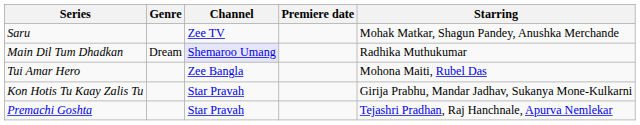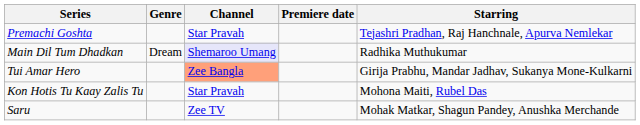 <table class="wikitable">
 <tr>
 <th scope="col">Series</th>
 <th scope="col">Genre</th>
 <th scope="col">Channel</th>
 <th scope="col">Premiere date</th>
 <th scope="col">Starring</th>
 </tr>
 <tr>
-<td><em>Saru</em></td>
+<td><em><a href='#'>Premachi Goshta</a></em></td>
 <td></td>
-<td><a href='#'>Zee TV</a></td>
+<td><a href='#'>Star Pravah</a></td>
 <td></td>
-<td>Mohak Matkar, Shagun Pandey, Anushka Merchande</td>
+<td><a href='#'>Tejashri Pradhan</a>, Raj Hanchnale, <a href='#'>Apurva Nemlekar</a></td>
 </tr>
 <tr>
 <td><em>Main Dil Tum Dhadkan</em></td>
 <td>Dream</td>
 <td style="background: lavender;"><a href='#'>Shemaroo Umang</a></td>
 <td></td>
 <td>Radhika Muthukumar</td>
 </tr>
 <tr>
 <td><em>Tui Amar Hero</em></td>
 <td></td>
-<td><a href='#'>Zee Bangla</a></td>
+<td style="background: lightsalmon;"><a href='#'>Zee Bangla</a></td>
 <td></td>
-<td>Mohona Maiti, <a href='#'>Rubel Das</a></td>
+<td>Girija Prabhu, Mandar Jadhav, Sukanya Mone-Kulkarni</td>
 </tr>
 <tr>
 <td><em>Kon Hotis Tu Kaay Zalis Tu</em></td>
 <td></td>
 <td><a href='#'>Star Pravah</a></td>
 <td></td>
-<td>Girija Prabhu, Mandar Jadhav, Sukanya Mone-Kulkarni</td>
+<td>Mohona Maiti, <a href='#'>Rubel Das</a></td>
 </tr>
 <tr>
-<td><em><a href='#'>Premachi Goshta</a></em></td>
+<td><em>Saru</em></td>
 <td></td>
-<td><a href='#'>Star Pravah</a></td>
+<td><a href='#'>Zee TV</a></td>
 <td></td>
-<td><a href='#'>Tejashri Pradhan</a>, Raj Hanchnale, <a href='#'>Apurva Nemlekar</a></td>
+<td>Mohak Matkar, Shagun Pandey, Anushka Merchande</td>
 </tr>
 </table>
